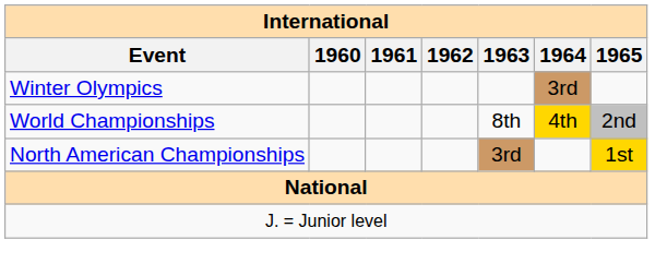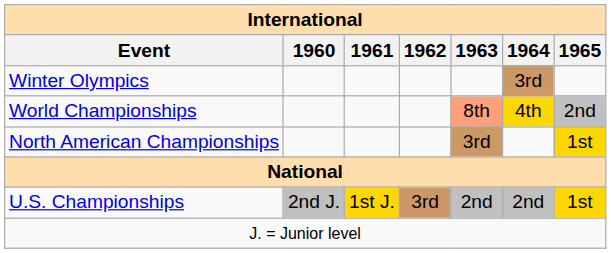 <table class="wikitable" style="text-align:center">
 <tr>
 <th style="background-color: #ffdead; " colspan=7 align=center><strong>International</strong></th>
 </tr>
 <tr>
 <th>Event</th>
 <th>1960</th>
 <th>1961</th>
 <th>1962</th>
 <th>1963</th>
 <th>1964</th>
 <th>1965</th>
 </tr>
 <tr>
 <td align=left><a href='#'>Winter Olympics</a></td>
 <td></td>
 <td></td>
 <td></td>
 <td></td>
 <td bgcolor=cc9966>3rd</td>
 <td></td>
 </tr>
 <tr>
 <td align=left><a href='#'>World Championships</a></td>
 <td></td>
 <td></td>
 <td></td>
-<td>8th</td>
+<td style="background: lightsalmon;">8th</td>
 <td style="background: gold;">4th</td>
 <td bgcolor=silver>2nd</td>
 </tr>
 <tr>
 <td align=left><a href='#'>North American Championships</a></td>
 <td></td>
 <td></td>
 <td></td>
 <td bgcolor=cc9966>3rd</td>
 <td></td>
 <td bgcolor=gold>1st</td>
 </tr>
 <tr>
 <th style="background-color: #ffdead; " colspan=7 align=center><strong>National</strong></th>
 </tr>
 <tr>
+<td align=left><a href='#'>U.S. Championships</a></td>
+<td bgcolor=silver>2nd J.</td>
+<td bgcolor=gold>1st J.</td>
+<td bgcolor=cc9966>3rd</td>
+<td bgcolor=silver>2nd</td>
+<td bgcolor=silver>2nd</td>
+<td bgcolor=gold>1st</td>
+</tr>
+<tr>
 <td colspan=7 align=center><small> J. = Junior level </small></td>
 </tr>
 </table>
